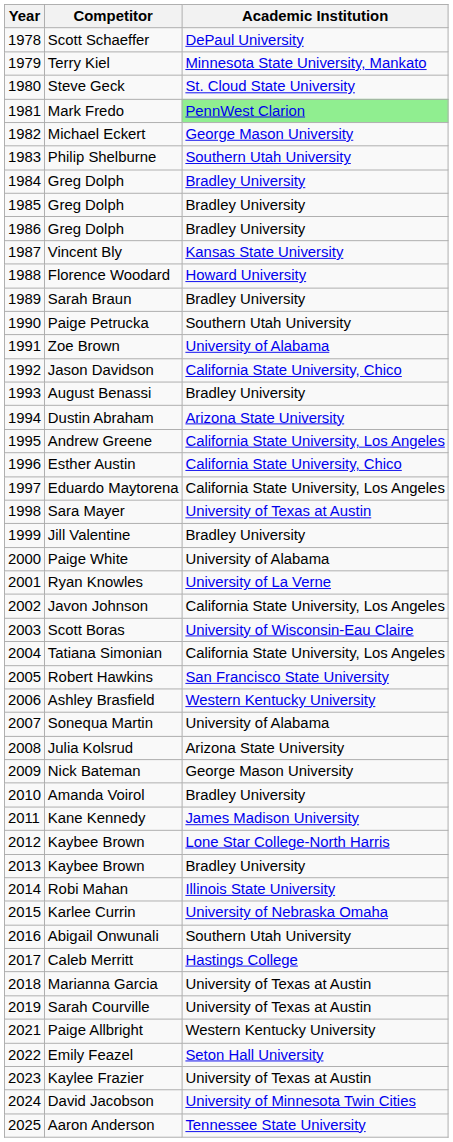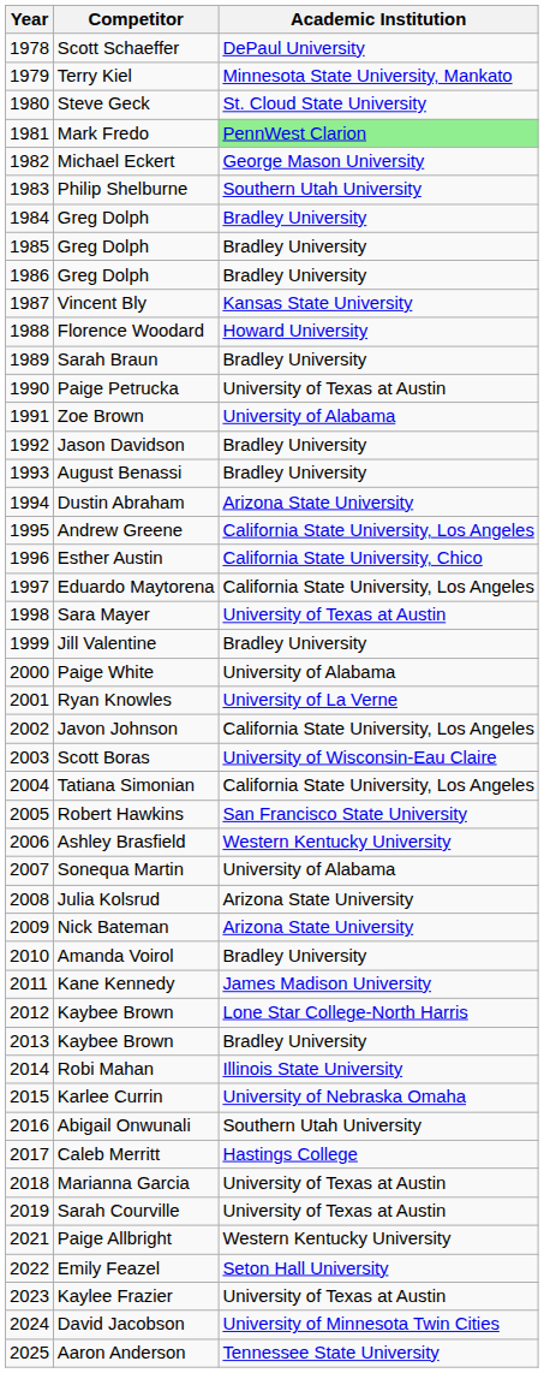 <table class="wikitable">
 <tr>
 <th>Year</th>
 <th>Competitor</th>
 <th>Academic Institution</th>
 </tr>
 <tr>
 <td>1978</td>
 <td>Scott Schaeffer</td>
 <td><a href='#'>DePaul University</a></td>
 </tr>
 <tr>
 <td>1979</td>
 <td>Terry Kiel</td>
 <td><a href='#'>Minnesota State University, Mankato</a></td>
 </tr>
 <tr>
 <td>1980</td>
 <td>Steve Geck</td>
 <td><a href='#'>St. Cloud State University</a></td>
 </tr>
 <tr>
 <td>1981</td>
 <td>Mark Fredo</td>
 <td style="background: lightgreen;"><a href='#'>PennWest Clarion</a></td>
 </tr>
 <tr>
 <td>1982</td>
 <td>Michael Eckert</td>
 <td><a href='#'>George Mason University</a></td>
 </tr>
 <tr>
 <td>1983</td>
 <td>Philip Shelburne</td>
 <td><a href='#'>Southern Utah University</a></td>
 </tr>
 <tr>
 <td>1984</td>
 <td>Greg Dolph</td>
 <td><a href='#'>Bradley University</a></td>
 </tr>
 <tr>
 <td>1985</td>
 <td>Greg Dolph</td>
 <td>Bradley University</td>
 </tr>
 <tr>
 <td>1986</td>
 <td>Greg Dolph</td>
 <td>Bradley University</td>
 </tr>
 <tr>
 <td>1987</td>
 <td>Vincent Bly</td>
 <td><a href='#'>Kansas State University</a></td>
 </tr>
 <tr>
 <td>1988</td>
 <td>Florence Woodard</td>
 <td><a href='#'>Howard University</a></td>
 </tr>
 <tr>
 <td>1989</td>
 <td>Sarah Braun</td>
 <td>Bradley University</td>
 </tr>
 <tr>
 <td>1990</td>
 <td>Paige Petrucka</td>
-<td>Southern Utah University</td>
+<td>University of Texas at Austin</td>
 </tr>
 <tr>
 <td>1991</td>
 <td>Zoe Brown</td>
 <td><a href='#'>University of Alabama</a></td>
 </tr>
 <tr>
 <td>1992</td>
 <td>Jason Davidson</td>
-<td><a href='#'>California State University, Chico</a></td>
+<td>Bradley University</td>
 </tr>
 <tr>
 <td>1993</td>
 <td>August Benassi</td>
 <td>Bradley University</td>
 </tr>
 <tr>
 <td>1994</td>
 <td>Dustin Abraham</td>
 <td><a href='#'>Arizona State University</a></td>
 </tr>
 <tr>
 <td>1995</td>
 <td>Andrew Greene</td>
 <td><a href='#'>California State University, Los Angeles</a></td>
 </tr>
 <tr>
 <td>1996</td>
 <td>Esther Austin</td>
 <td><a href='#'>California State University, Chico</a></td>
 </tr>
 <tr>
 <td>1997</td>
 <td>Eduardo Maytorena</td>
 <td>California State University, Los Angeles</td>
 </tr>
 <tr>
 <td>1998</td>
 <td>Sara Mayer</td>
 <td><a href='#'>University of Texas at Austin</a></td>
 </tr>
 <tr>
 <td>1999</td>
 <td>Jill Valentine</td>
 <td>Bradley University</td>
 </tr>
 <tr>
 <td>2000</td>
 <td>Paige White</td>
 <td>University of Alabama</td>
 </tr>
 <tr>
 <td>2001</td>
 <td>Ryan Knowles</td>
 <td><a href='#'>University of La Verne</a></td>
 </tr>
 <tr>
 <td>2002</td>
 <td>Javon Johnson</td>
 <td>California State University, Los Angeles</td>
 </tr>
 <tr>
 <td>2003</td>
 <td>Scott Boras</td>
 <td><a href='#'>University of Wisconsin-Eau Claire</a></td>
 </tr>
 <tr>
 <td>2004</td>
 <td>Tatiana Simonian</td>
 <td>California State University, Los Angeles</td>
 </tr>
 <tr>
 <td>2005</td>
 <td>Robert Hawkins</td>
 <td><a href='#'>San Francisco State University</a></td>
 </tr>
 <tr>
 <td>2006</td>
 <td>Ashley Brasfield</td>
 <td><a href='#'>Western Kentucky University</a></td>
 </tr>
 <tr>
 <td>2007</td>
 <td>Sonequa Martin</td>
 <td>University of Alabama</td>
 </tr>
 <tr>
 <td>2008</td>
 <td>Julia Kolsrud</td>
 <td>Arizona State University</td>
 </tr>
 <tr>
 <td>2009</td>
 <td>Nick Bateman</td>
-<td>George Mason University</td>
+<td><a href='#'>Arizona State University</a></td>
 </tr>
 <tr>
 <td>2010</td>
 <td>Amanda Voirol</td>
 <td>Bradley University</td>
 </tr>
 <tr>
 <td>2011</td>
 <td>Kane Kennedy</td>
 <td><a href='#'>James Madison University</a></td>
 </tr>
 <tr>
 <td>2012</td>
 <td>Kaybee Brown</td>
 <td><a href='#'>Lone Star College-North Harris</a></td>
 </tr>
 <tr>
 <td>2013</td>
 <td>Kaybee Brown</td>
 <td>Bradley University</td>
 </tr>
 <tr>
 <td>2014</td>
 <td>Robi Mahan</td>
 <td><a href='#'>Illinois State University</a></td>
 </tr>
 <tr>
 <td>2015</td>
 <td>Karlee Currin</td>
 <td><a href='#'>University of Nebraska Omaha</a></td>
 </tr>
 <tr>
 <td>2016</td>
 <td>Abigail Onwunali</td>
 <td>Southern Utah University</td>
 </tr>
 <tr>
 <td>2017</td>
 <td>Caleb Merritt</td>
 <td><a href='#'>Hastings College</a></td>
 </tr>
 <tr>
 <td>2018</td>
 <td>Marianna Garcia</td>
 <td>University of Texas at Austin</td>
 </tr>
 <tr>
 <td>2019</td>
 <td>Sarah Courville</td>
 <td>University of Texas at Austin</td>
 </tr>
 <tr>
 <td>2021</td>
 <td>Paige Allbright</td>
 <td>Western Kentucky University</td>
 </tr>
 <tr>
 <td>2022</td>
 <td>Emily Feazel</td>
 <td><a href='#'>Seton Hall University</a></td>
 </tr>
 <tr>
 <td>2023</td>
 <td>Kaylee Frazier</td>
 <td>University of Texas at Austin</td>
 </tr>
 <tr>
 <td>2024</td>
 <td>David Jacobson</td>
 <td><a href='#'>University of Minnesota Twin Cities</a></td>
 </tr>
 <tr>
 <td>2025</td>
 <td>Aaron Anderson</td>
 <td><a href='#'>Tennessee State University</a></td>
 </tr>
 </table>
